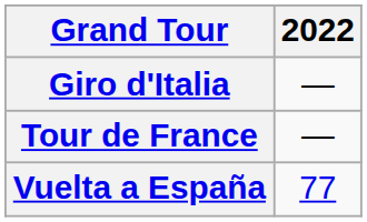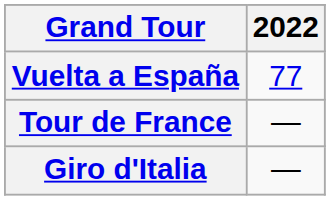 <table class="wikitable plainrowheaders">
 <tr>
 <th scope="col"><a href='#'>Grand Tour</a></th>
 <th scope="col">2022</th>
 </tr>
 <tr style="text-align:center;">
-<th scope="row"> <a href='#'>Giro d'Italia</a></th>
-<td>—</td>
+<th scope="row"> <a href='#'>Vuelta a España</a></th>
+<td><a href='#'>77</a></td>
 </tr>
 <tr style="text-align:center;">
 <th scope="row"> <a href='#'>Tour de France</a></th>
 <td>—</td>
 </tr>
 <tr style="text-align:center;">
-<th scope="row"> <a href='#'>Vuelta a España</a></th>
-<td><a href='#'>77</a></td>
+<th scope="row"> <a href='#'>Giro d'Italia</a></th>
+<td>—</td>
 </tr>
 </table>
